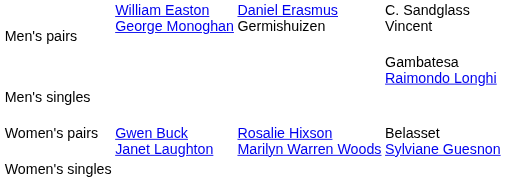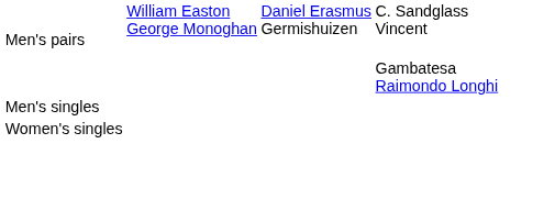 <table>
 <tr>
 <td rowspan="2">Men's pairs<br></td>
 <td rowspan="2" valign=top> <br> <a href='#'>William Easton</a> <br> <a href='#'>George Monoghan</a></td>
 <td rowspan="2" valign=top> <br> <a href='#'>Daniel Erasmus</a> <br> Germishuizen</td>
 <td valign=top> <br> C. Sandglass <br> Vincent</td>
 </tr>
 <tr>
 <td valign=top> <br> Gambatesa <br> <a href='#'>Raimondo Longhi</a></td>
 </tr>
 <tr>
 <td rowspan="2">Men's singles<br></td>
 <td rowspan="2"></td>
 <td rowspan="2"></td>
 <td></td>
 </tr>
 <tr>
 <td></td>
 </tr>
 <tr>
-<td>Women's pairs<br></td>
-<td valign=top> <br> <a href='#'>Gwen Buck</a> <br> <a href='#'>Janet Laughton</a></td>
-<td valign=top> <br> <a href='#'>Rosalie Hixson</a> <br> <a href='#'>Marilyn Warren Woods</a></td>
-<td valign=top> <br> Belasset <br> <a href='#'>Sylviane Guesnon</a></td>
-</tr>
-<tr>
 <td rowspan="2">Women's singles<br></td>
 <td rowspan="2"></td>
 <td rowspan="2"></td>
 <td></td>
 </tr>
 <tr>
 <td></td>
 </tr>
 </table>
